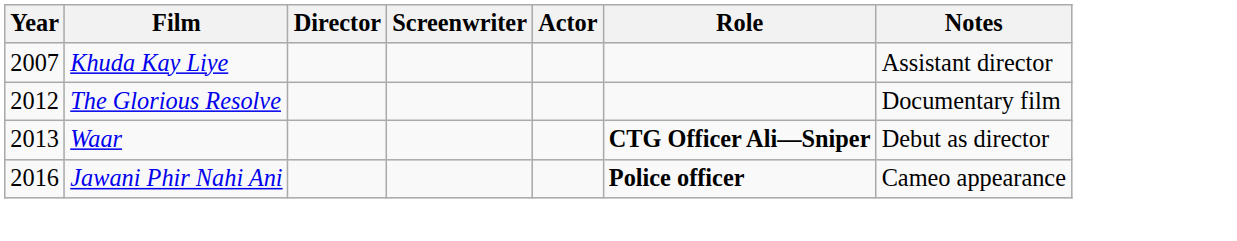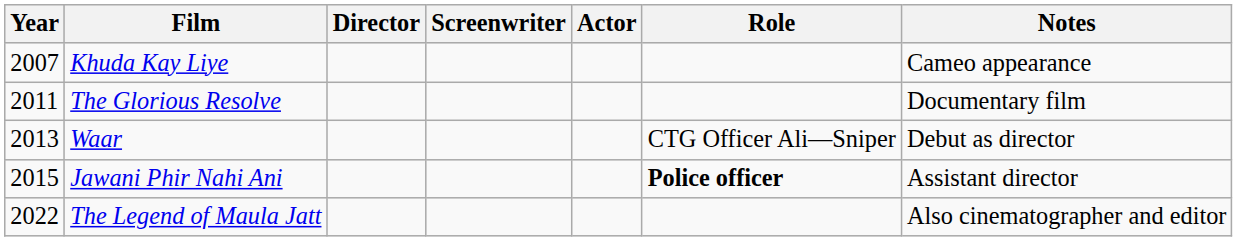 <table class="wikitable sortable">
 <tr>
 <th>Year</th>
 <th>Film</th>
 <th>Director</th>
 <th>Screenwriter</th>
 <th>Actor</th>
 <th>Role</th>
 <th class="unsortable">Notes</th>
 </tr>
 <tr>
 <td style="text-align:center;">2007</td>
 <td><em><a href='#'>Khuda Kay Liye</a></em></td>
 <td></td>
 <td></td>
 <td></td>
 <td></td>
-<td>Assistant director</td>
+<td>Cameo appearance</td>
 </tr>
 <tr>
-<td>2012</td>
+<td>2011</td>
 <td><em><a href='#'>The Glorious Resolve</a></em></td>
 <td></td>
 <td></td>
 <td></td>
 <td></td>
 <td>Documentary film</td>
 </tr>
 <tr>
 <td style="text-align:center;">2013</td>
 <td><em><a href='#'>Waar</a></em></td>
 <td></td>
 <td></td>
 <td></td>
-<td><strong>CTG Officer Ali—Sniper</strong></td>
+<td>CTG Officer Ali—Sniper</td>
 <td>Debut as director</td>
 </tr>
 <tr>
-<td>2016</td>
+<td>2015</td>
 <td><em><a href='#'>Jawani Phir Nahi Ani</a></em></td>
 <td></td>
 <td></td>
 <td></td>
 <td><strong>Police officer</strong></td>
-<td>Cameo appearance</td>
+<td>Assistant director</td>
+</tr>
+<tr>
+<td style="text-align:center;">2022</td>
+<td><em><a href='#'>The Legend of Maula Jatt</a></em></td>
+<td></td>
+<td></td>
+<td></td>
+<td></td>
+<td>Also cinematographer and editor</td>
 </tr>
 </table>
